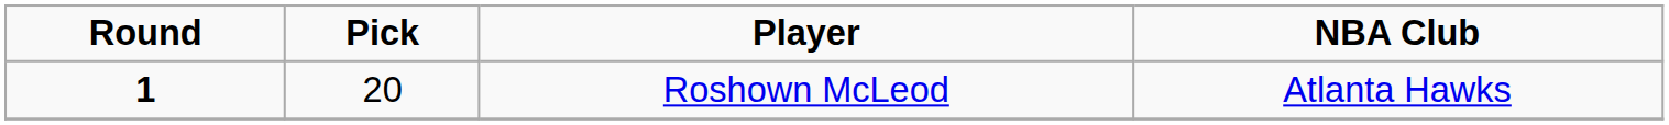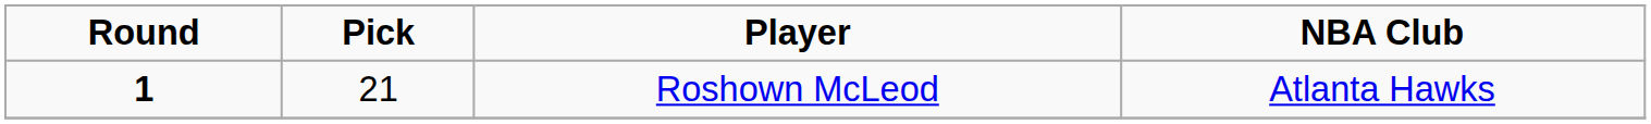 <table class="wikitable" width="84%">
 <tr align="center"  style="bgcolor="001A57";color:#FFFFF;">
 <td><strong>Round</strong></td>
 <td><strong>Pick</strong></td>
 <td><strong>Player</strong></td>
 <td><strong>NBA Club</strong></td>
 </tr>
 <tr align="center" bgcolor="">
 <td><strong>1</strong></td>
-<td>20</td>
+<td>21</td>
 <td><a href='#'>Roshown McLeod</a></td>
 <td><a href='#'>Atlanta Hawks</a></td>
 </tr>
 <tr align="center" bgcolor="">
 </tr>
 </table>
